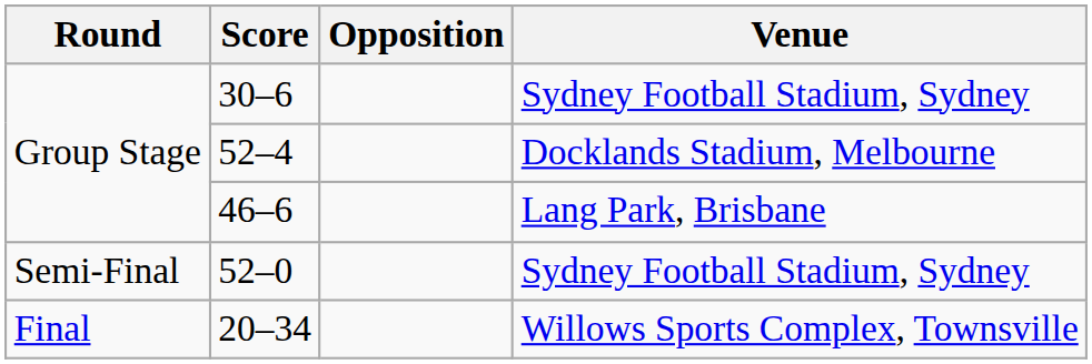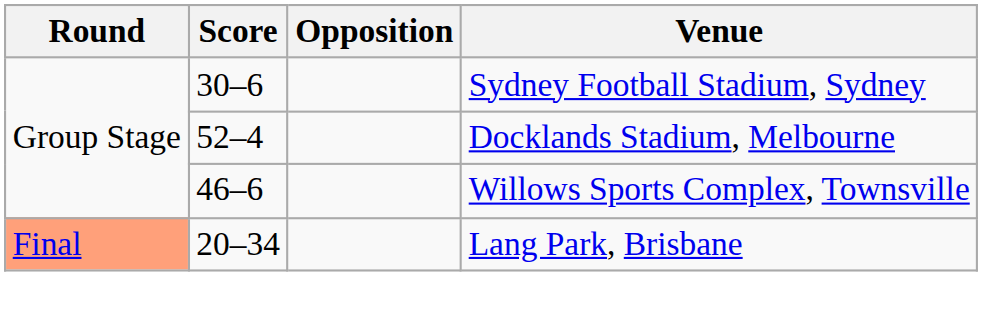 <table class="wikitable">
 <tr>
 <th>Round</th>
 <th>Score</th>
 <th>Opposition</th>
 <th>Venue</th>
 </tr>
 <tr>
 <td rowspan="3">Group Stage</td>
 <td>30–6</td>
 <td></td>
 <td><a href='#'>Sydney Football Stadium</a>, <a href='#'>Sydney</a></td>
 </tr>
 <tr>
 <td>52–4</td>
 <td></td>
 <td><a href='#'>Docklands Stadium</a>, <a href='#'>Melbourne</a></td>
 </tr>
 <tr>
 <td>46–6</td>
 <td></td>
+<td><a href='#'>Willows Sports Complex</a>, <a href='#'>Townsville</a></td>
+</tr>
+<tr>
+<td style="background: lightsalmon;"><a href='#'>Final</a></td>
+<td>20–34</td>
+<td></td>
 <td><a href='#'>Lang Park</a>, <a href='#'>Brisbane</a></td>
 </tr>
-<tr>
-<td>Semi-Final</td>
-<td>52–0</td>
-<td></td>
-<td><a href='#'>Sydney Football Stadium</a>, <a href='#'>Sydney</a></td>
-</tr>
-<tr>
-<td><a href='#'>Final</a></td>
-<td>20–34</td>
-<td></td>
-<td><a href='#'>Willows Sports Complex</a>, <a href='#'>Townsville</a></td>
-</tr>
 </table>
